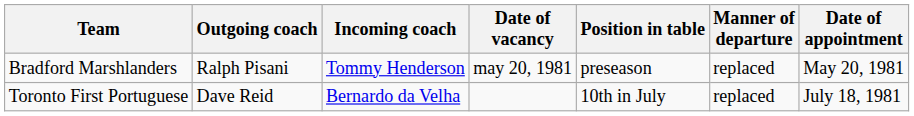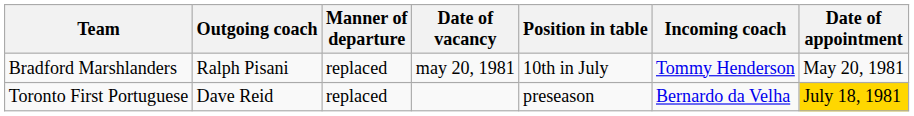 <table class="wikitable sortable">
 <tr>
 <th>Team</th>
 <th>Outgoing coach</th>
-<th>Incoming coach</th>
+<th>Manner of <br> departure</th>
 <th>Date of <br> vacancy</th>
 <th>Position in table</th>
-<th>Manner of <br> departure</th>
+<th>Incoming coach</th>
 <th>Date of <br> appointment</th>
 </tr>
 <tr>
 <td>Bradford Marshlanders</td>
 <td>Ralph Pisani</td>
+<td>replaced</td>
+<td>may 20, 1981</td>
+<td>10th in July</td>
 <td><a href='#'>Tommy Henderson</a></td>
-<td>may 20, 1981</td>
-<td>preseason</td>
-<td>replaced</td>
 <td>May 20, 1981</td>
 </tr>
 <tr>
 <td>Toronto First Portuguese</td>
 <td>Dave Reid</td>
+<td>replaced</td>
+<td></td>
+<td>preseason</td>
 <td> <a href='#'>Bernardo da Velha</a></td>
-<td></td>
-<td>10th in July</td>
-<td>replaced</td>
-<td>July 18, 1981</td>
+<td style="background: gold;">July 18, 1981</td>
 </tr>
 </table>
